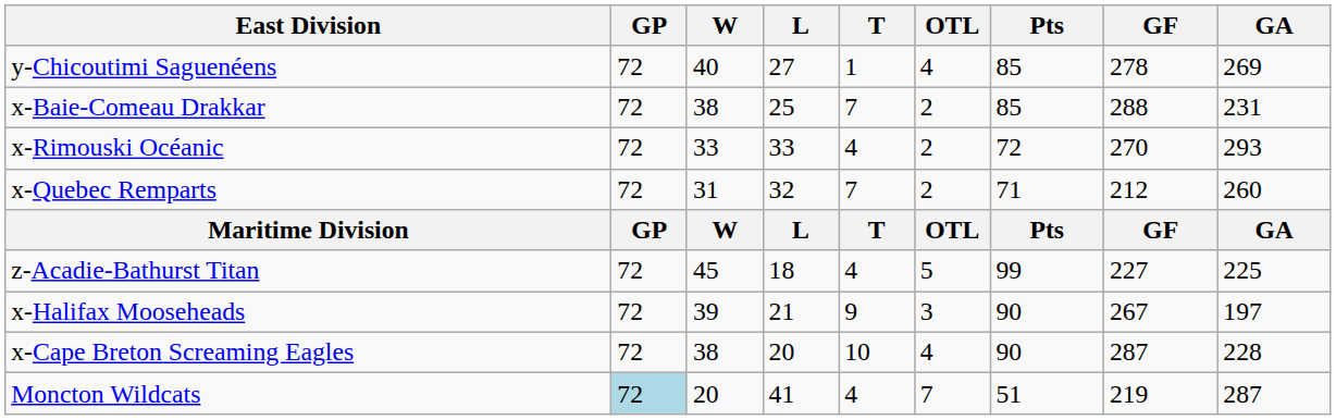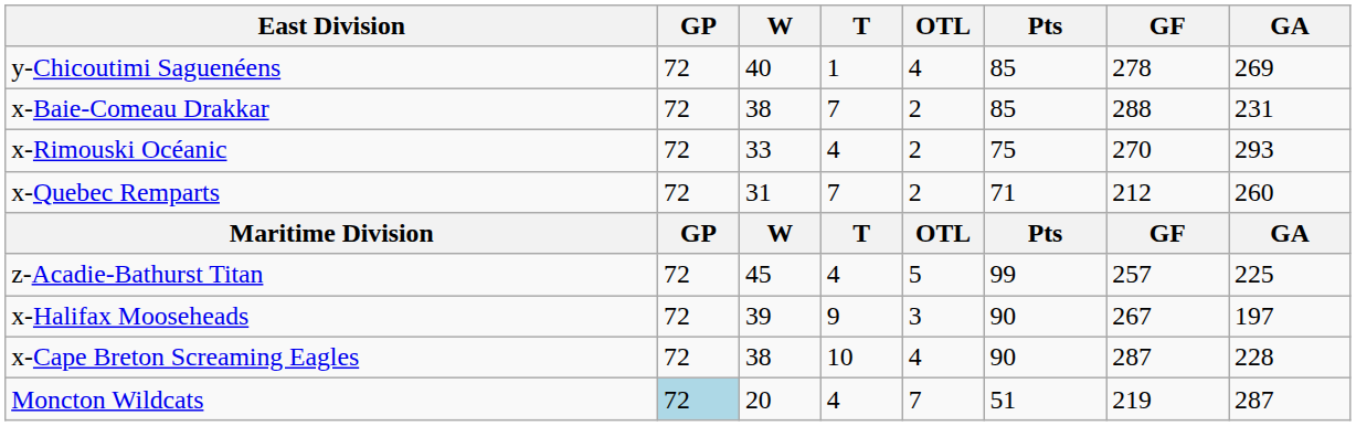 <table class="wikitable">
 <tr>
 <th bgcolor="#DDDDFF" width="40%">East Division</th>
 <th bgcolor="#DDDDFF" width="5%">GP</th>
 <th bgcolor="#DDDDFF" width="5%">W</th>
-<th bgcolor="#DDDDFF" width="5%">L</th>
 <th bgcolor="#DDDDFF" width="5%">T</th>
 <th bgcolor="#DDDDFF" width="5%">OTL</th>
 <th bgcolor="#DDDDFF" width="7.5%">Pts</th>
 <th bgcolor="#DDDDFF" width="7.5%">GF</th>
 <th bgcolor="#DDDDFF" width="7.5%">GA</th>
 </tr>
 <tr>
 <td>y-<a href='#'>Chicoutimi Saguenéens</a></td>
 <td>72</td>
 <td>40</td>
-<td>27</td>
 <td>1</td>
 <td>4</td>
 <td>85</td>
 <td>278</td>
 <td>269</td>
 </tr>
 <tr>
 <td>x-<a href='#'>Baie-Comeau Drakkar</a></td>
 <td>72</td>
 <td>38</td>
-<td>25</td>
 <td>7</td>
 <td>2</td>
 <td>85</td>
 <td>288</td>
 <td>231</td>
 </tr>
 <tr>
 <td>x-<a href='#'>Rimouski Océanic</a></td>
 <td>72</td>
 <td>33</td>
-<td>33</td>
 <td>4</td>
 <td>2</td>
-<td>72</td>
+<td>75</td>
 <td>270</td>
 <td>293</td>
 </tr>
 <tr>
 <td>x-<a href='#'>Quebec Remparts</a></td>
 <td>72</td>
 <td>31</td>
-<td>32</td>
 <td>7</td>
 <td>2</td>
 <td>71</td>
 <td>212</td>
 <td>260</td>
 </tr>
 <tr>
 <th bgcolor="#DDDDFF" width="40%">Maritime Division</th>
 <th bgcolor="#DDDDFF" width="5%">GP</th>
 <th bgcolor="#DDDDFF" width="5%">W</th>
-<th bgcolor="#DDDDFF" width="5%">L</th>
 <th bgcolor="#DDDDFF" width="5%">T</th>
 <th bgcolor="#DDDDFF" width="5%">OTL</th>
 <th bgcolor="#DDDDFF" width="7.5%">Pts</th>
 <th bgcolor="#DDDDFF" width="7.5%">GF</th>
 <th bgcolor="#DDDDFF" width="7.5%">GA</th>
 </tr>
 <tr>
 <td>z-<a href='#'>Acadie-Bathurst Titan</a></td>
 <td>72</td>
 <td>45</td>
-<td>18</td>
 <td>4</td>
 <td>5</td>
 <td>99</td>
-<td>227</td>
+<td>257</td>
 <td>225</td>
 </tr>
 <tr>
 <td>x-<a href='#'>Halifax Mooseheads</a></td>
 <td>72</td>
 <td>39</td>
-<td>21</td>
 <td>9</td>
 <td>3</td>
 <td>90</td>
 <td>267</td>
 <td>197</td>
 </tr>
 <tr>
 <td>x-<a href='#'>Cape Breton Screaming Eagles</a></td>
 <td>72</td>
 <td>38</td>
-<td>20</td>
 <td>10</td>
 <td>4</td>
 <td>90</td>
 <td>287</td>
 <td>228</td>
 </tr>
 <tr>
 <td><a href='#'>Moncton Wildcats</a></td>
 <td style="background: lightblue;">72</td>
 <td>20</td>
-<td>41</td>
 <td>4</td>
 <td>7</td>
 <td>51</td>
 <td>219</td>
 <td>287</td>
 </tr>
 </table>
